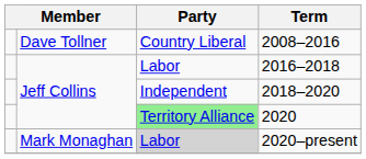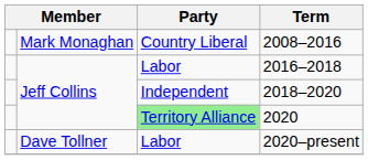 <table class="wikitable">
 <tr>
 <th colspan="2">Member</th>
 <th>Party</th>
 <th>Term</th>
 </tr>
 <tr>
 <td> </td>
-<td><a href='#'>Dave Tollner</a></td>
+<td><a href='#'>Mark Monaghan</a></td>
 <td><a href='#'>Country Liberal</a></td>
 <td>2008–2016</td>
 </tr>
 <tr>
 <td> </td>
 <td rowspan="3"><a href='#'>Jeff Collins</a></td>
 <td><a href='#'>Labor</a></td>
 <td>2016–2018</td>
 </tr>
 <tr>
 <td> </td>
 <td><a href='#'>Independent</a></td>
 <td>2018–2020</td>
 </tr>
 <tr>
 <td> </td>
 <td style="background: lightgreen;"><a href='#'>Territory Alliance</a></td>
 <td>2020</td>
 </tr>
 <tr>
 <td> </td>
-<td><a href='#'>Mark Monaghan</a></td>
-<td style="background: lightgrey;"><a href='#'>Labor</a></td>
+<td><a href='#'>Dave Tollner</a></td>
+<td><a href='#'>Labor</a></td>
 <td>2020–present</td>
 </tr>
 <tr>
 </tr>
 </table>
